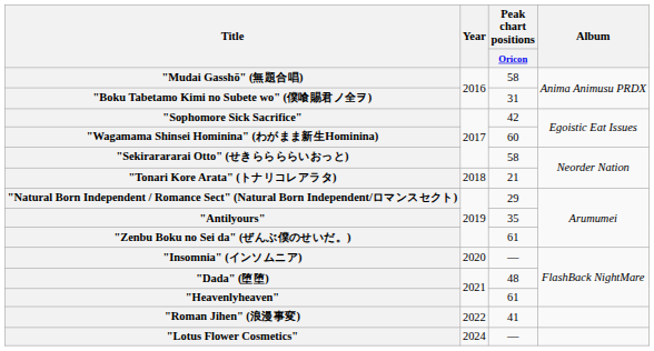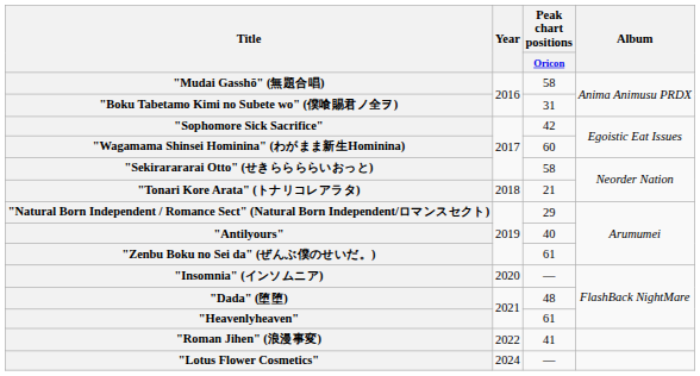 <table class="wikitable plainrowheaders" style="text-align:center;">
 <tr>
 <th scope="col" rowspan="2">Title</th>
 <th scope="col" rowspan="2">Year</th>
 <th scope="col" colspan="1">Peak <br> chart <br> positions</th>
 <th scope="col" rowspan="2">Album</th>
 </tr>
 <tr>
 <th scope="col"><small><a href='#'>Oricon</a></small></th>
 </tr>
 <tr>
 <th scope="row">"Mudai Gasshō" (無題合唱)</th>
 <td rowspan="2">2016</td>
 <td>58</td>
 <td rowspan="2"><em>Anima Animusu PRDX</em></td>
 </tr>
 <tr>
 <th scope="row">"Boku Tabetamo Kimi no Subete wo" (僕喰賜君ノ全ヲ)</th>
 <td>31</td>
 </tr>
 <tr>
 <th scope="row">"Sophomore Sick Sacrifice"</th>
 <td rowspan="3">2017</td>
 <td>42</td>
 <td rowspan="2"><em>Egoistic Eat Issues</em></td>
 </tr>
 <tr>
 <th scope="row">"Wagamama Shinsei Hominina" (わがまま新生Hominina)</th>
 <td>60</td>
 </tr>
 <tr>
 <th scope="row">"Sekirarararai Otto" (せきららららいおっと)</th>
 <td>58</td>
 <td rowspan="2"><em>Neorder Nation</em></td>
 </tr>
 <tr>
 <th scope="row">"Tonari Kore Arata" (トナリコレアラタ)</th>
 <td>2018</td>
 <td>21</td>
 </tr>
 <tr>
 <th scope="row">"Natural Born Independent / Romance Sect" (Natural Born Independent/ロマンスセクト)</th>
 <td rowspan="3">2019</td>
 <td>29</td>
 <td rowspan="3"><em>Arumumei</em></td>
 </tr>
 <tr>
 <th scope="row">"Antilyours"</th>
-<td>35</td>
+<td>40</td>
 </tr>
 <tr>
 <th scope="row">"Zenbu Boku no Sei da" (ぜんぶ僕のせいだ。)</th>
 <td>61</td>
 </tr>
 <tr>
 <th scope="row">"Insomnia" (インソムニア)</th>
 <td>2020</td>
 <td>—</td>
 <td rowspan="3"><em>FlashBack NightMare</em></td>
 </tr>
 <tr>
 <th scope="row">"Dada" (堕堕)</th>
 <td rowspan="2">2021</td>
 <td>48</td>
 </tr>
 <tr>
 <th scope="row">"Heavenlyheaven"</th>
 <td>61</td>
 </tr>
 <tr>
 <th scope="row">"Roman Jihen" (浪漫事変)</th>
 <td>2022</td>
 <td>41</td>
 </tr>
 <tr>
 <th scope="row">"Lotus Flower Cosmetics"</th>
 <td>2024</td>
 <td>—</td>
 <td></td>
 </tr>
 </table>
